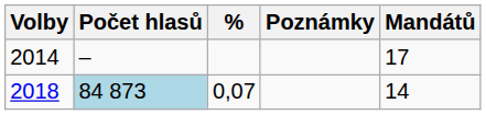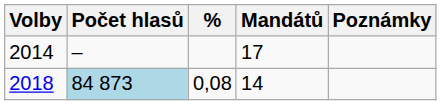 <table class="wikitable">
 <tr>
 <th>Volby</th>
 <th>Počet hlasů</th>
 <th>%</th>
+<th>Mandátů</th>
 <th>Poznámky</th>
-<th>Mandátů</th>
 </tr>
 <tr>
 <td>2014</td>
 <td>–</td>
 <td></td>
+<td>17</td>
 <td></td>
-<td>17</td>
 </tr>
 <tr>
 <td><a href='#'>2018</a></td>
 <td style="background: lightblue;">84 873</td>
-<td>0,07</td>
+<td>0,08</td>
+<td>14</td>
 <td></td>
-<td>14</td>
 </tr>
 </table>
